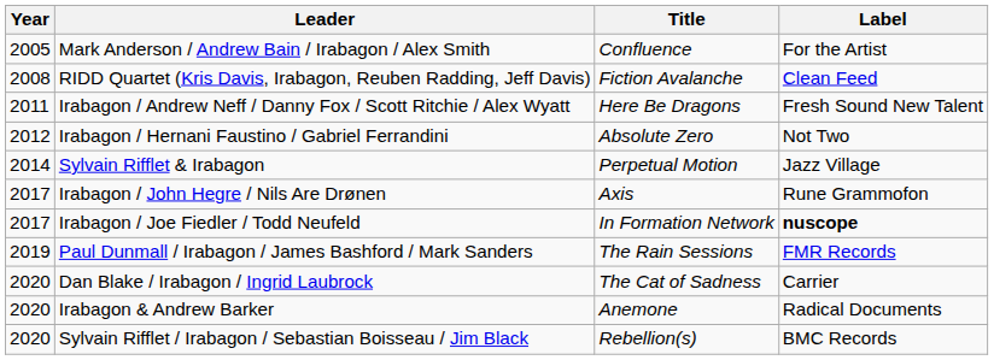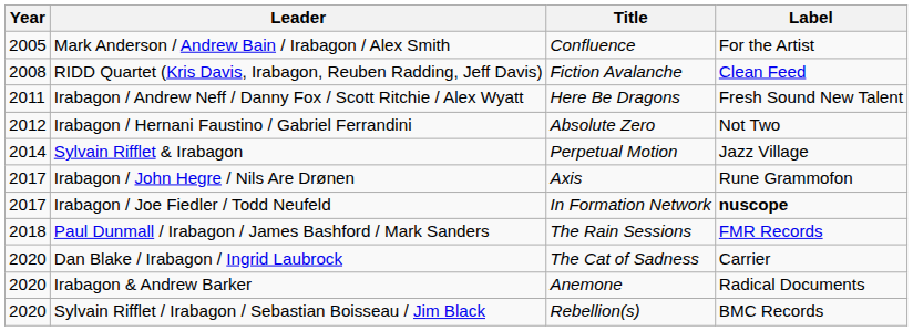 <table class="wikitable sortable">
 <tr>
 <th>Year</th>
 <th>Leader</th>
 <th>Title</th>
 <th>Label</th>
 </tr>
 <tr>
 <td>2005</td>
 <td>Mark Anderson / <a href='#'>Andrew Bain</a> / Irabagon / Alex Smith</td>
 <td><em>Confluence</em></td>
 <td>For the Artist</td>
 </tr>
 <tr>
 <td>2008</td>
 <td>RIDD Quartet (<a href='#'>Kris Davis</a>, Irabagon, Reuben Radding, Jeff Davis)</td>
 <td><em>Fiction Avalanche</em></td>
 <td><a href='#'>Clean Feed</a></td>
 </tr>
 <tr>
 <td>2011</td>
 <td>Irabagon / Andrew Neff / Danny Fox / Scott Ritchie / Alex Wyatt</td>
 <td><em>Here Be Dragons</em></td>
 <td>Fresh Sound New Talent</td>
 </tr>
 <tr>
 <td>2012</td>
 <td>Irabagon / Hernani Faustino / Gabriel Ferrandini</td>
 <td><em>Absolute Zero</em></td>
 <td>Not Two</td>
 </tr>
 <tr>
 <td>2014</td>
 <td><a href='#'>Sylvain Rifflet</a> & Irabagon</td>
 <td><em>Perpetual Motion</em></td>
 <td>Jazz Village</td>
 </tr>
 <tr>
 <td>2017</td>
 <td>Irabagon / <a href='#'>John Hegre</a> / Nils Are Drønen</td>
 <td><em>Axis</em></td>
 <td>Rune Grammofon</td>
 </tr>
 <tr>
 <td>2017</td>
 <td>Irabagon / Joe Fiedler / Todd Neufeld</td>
 <td><em>In Formation Network</em></td>
 <td><strong>nuscope</strong></td>
 </tr>
 <tr>
-<td>2019</td>
+<td>2018</td>
 <td><a href='#'>Paul Dunmall</a> / Irabagon / James Bashford / Mark Sanders</td>
 <td><em>The Rain Sessions</em></td>
 <td><a href='#'>FMR Records</a></td>
 </tr>
 <tr>
 <td>2020</td>
 <td>Dan Blake / Irabagon / <a href='#'>Ingrid Laubrock</a></td>
 <td><em>The Cat of Sadness</em></td>
 <td>Carrier</td>
 </tr>
 <tr>
 <td>2020</td>
 <td>Irabagon & Andrew Barker</td>
 <td><em>Anemone</em></td>
 <td>Radical Documents</td>
 </tr>
 <tr>
 <td>2020</td>
 <td>Sylvain Rifflet / Irabagon / Sebastian Boisseau / <a href='#'>Jim Black</a></td>
 <td><em>Rebellion(s)</em></td>
 <td>BMC Records</td>
 </tr>
 </table>
